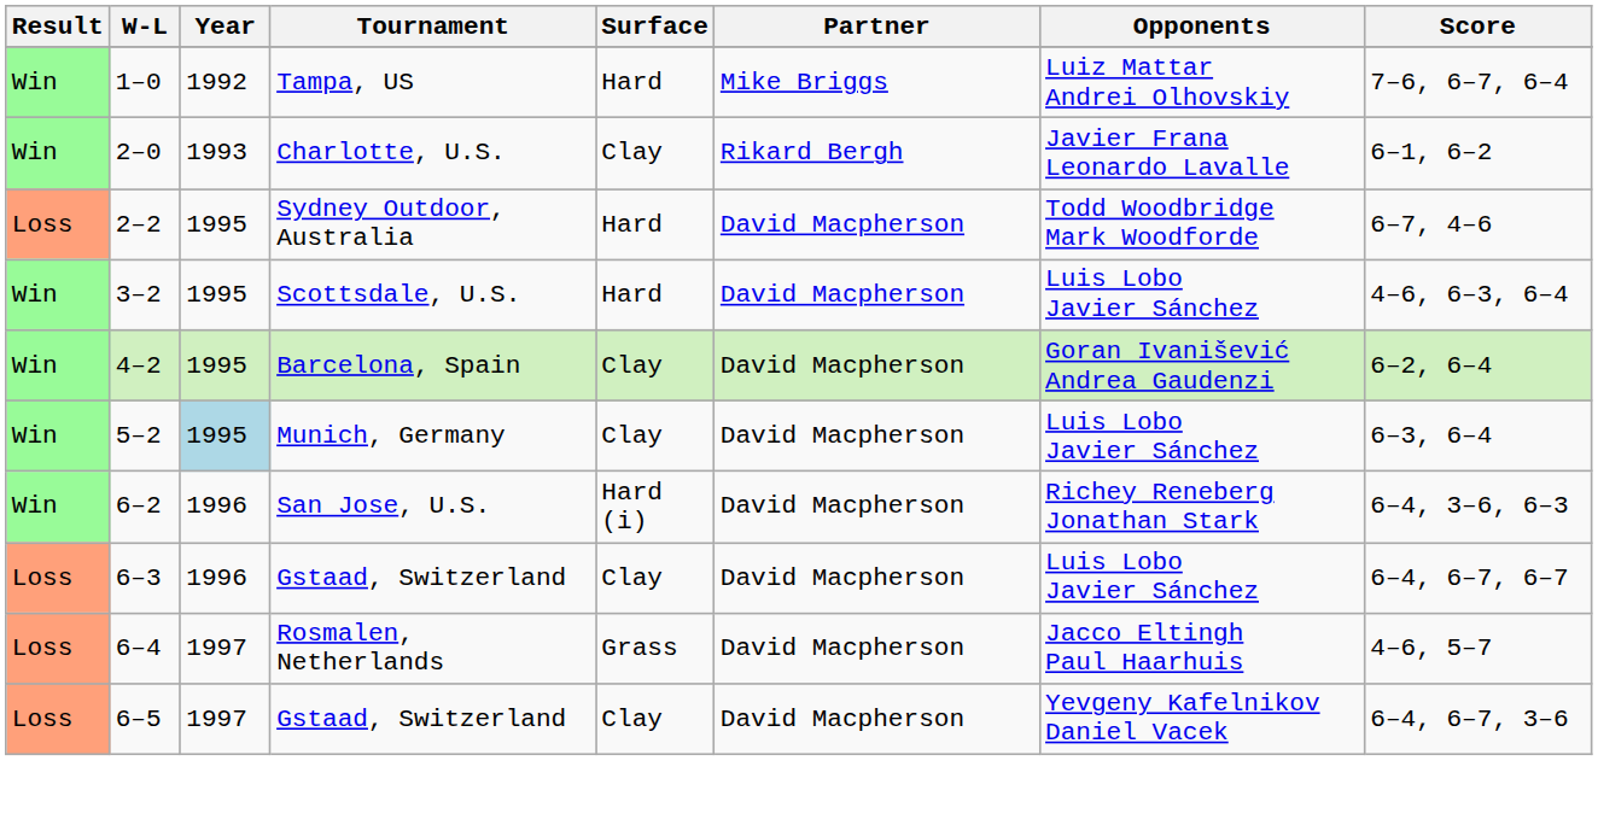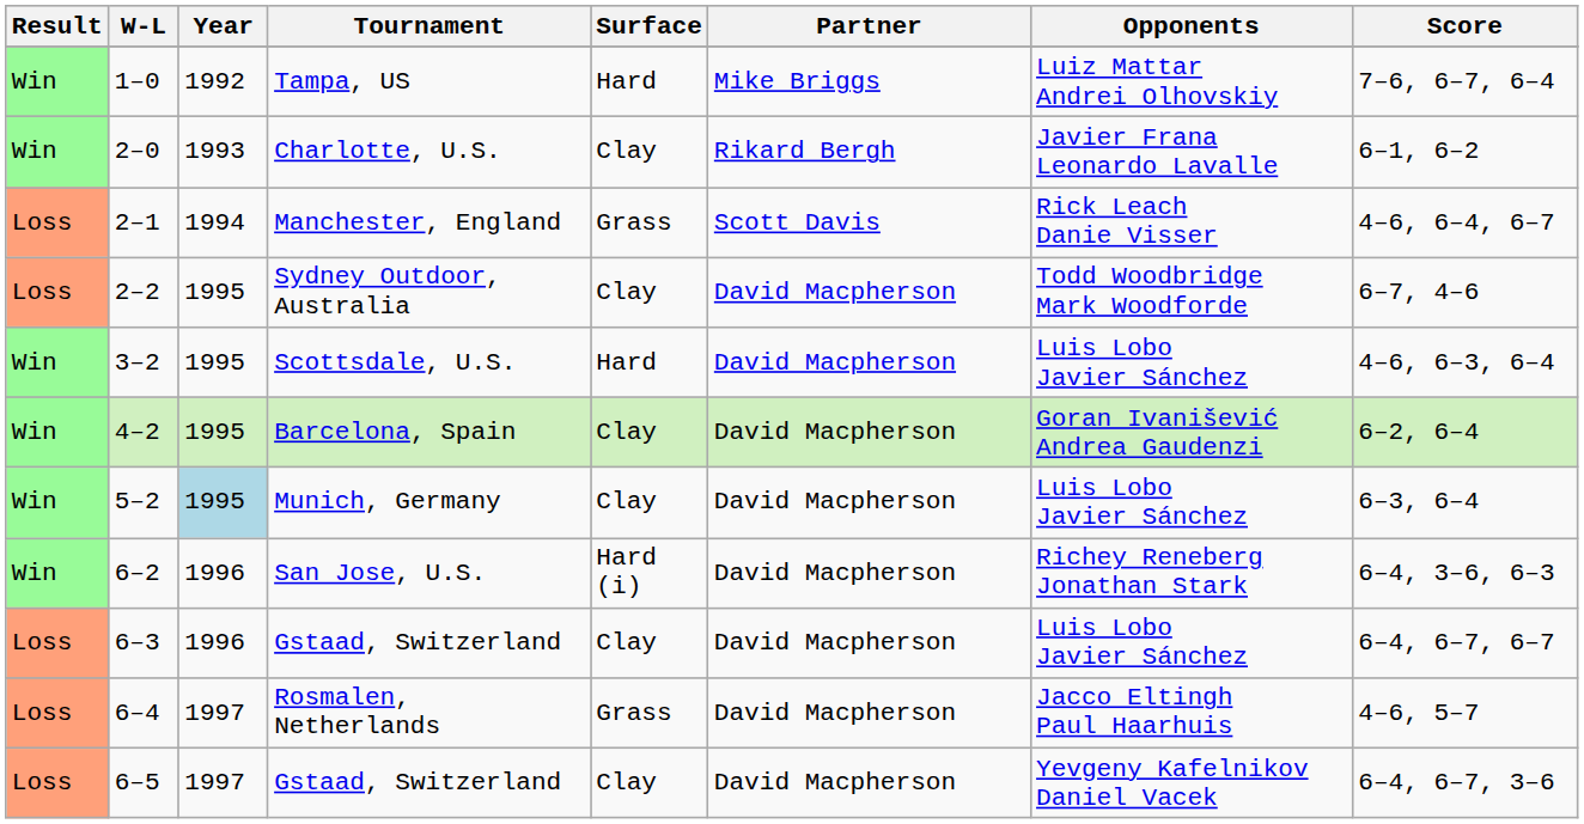 <table class="sortable wikitable">
 <tr>
 <th>Result</th>
 <th style="width:30px" class="unsortable">W-L</th>
 <th style="width:40px">Year</th>
 <th style="width:160px">Tournament</th>
 <th style="width:50px">Surface</th>
 <th style="width:160px">Partner</th>
 <th style="width:160px">Opponents</th>
 <th style="width:110px" class="unsortable">Score</th>
 </tr>
 <tr>
 </tr>
 <tr>
 <td style="background:#98fb98;">Win</td>
 <td>1–0</td>
 <td>1992</td>
 <td><a href='#'>Tampa</a>, US</td>
 <td>Hard</td>
 <td> <a href='#'>Mike Briggs</a></td>
 <td> <a href='#'>Luiz Mattar</a> <br>  <a href='#'>Andrei Olhovskiy</a></td>
 <td>7–6, 6–7, 6–4</td>
 </tr>
 <tr>
 <td style="background:#98fb98;">Win</td>
 <td>2–0</td>
 <td>1993</td>
 <td><a href='#'>Charlotte</a>, U.S.</td>
 <td>Clay</td>
 <td> <a href='#'>Rikard Bergh</a></td>
 <td> <a href='#'>Javier Frana</a> <br>  <a href='#'>Leonardo Lavalle</a></td>
 <td>6–1, 6–2</td>
 </tr>
 <tr>
 <td style="background:#ffa07a;">Loss</td>
+<td>2–1</td>
+<td>1994</td>
+<td><a href='#'>Manchester</a>, England</td>
+<td>Grass</td>
+<td> <a href='#'>Scott Davis</a></td>
+<td> <a href='#'>Rick Leach</a> <br>  <a href='#'>Danie Visser</a></td>
+<td>4–6, 6–4, 6–7</td>
+</tr>
+<tr>
+<td style="background:#ffa07a;">Loss</td>
 <td>2–2</td>
 <td>1995</td>
 <td><a href='#'>Sydney Outdoor</a>, Australia</td>
-<td>Hard</td>
+<td>Clay</td>
 <td> <a href='#'>David Macpherson</a></td>
 <td> <a href='#'>Todd Woodbridge</a> <br>  <a href='#'>Mark Woodforde</a></td>
 <td>6–7, 4–6</td>
 </tr>
 <tr>
 <td style="background:#98fb98;">Win</td>
 <td>3–2</td>
 <td>1995</td>
 <td><a href='#'>Scottsdale</a>, U.S.</td>
 <td>Hard</td>
 <td> <a href='#'>David Macpherson</a></td>
 <td> <a href='#'>Luis Lobo</a> <br>  <a href='#'>Javier Sánchez</a></td>
 <td>4–6, 6–3, 6–4</td>
 </tr>
 <tr bgcolor="#d0f0c0">
 <td style="background:#98fb98;">Win</td>
 <td>4–2</td>
 <td>1995</td>
 <td><a href='#'>Barcelona</a>, Spain</td>
 <td>Clay</td>
 <td> David Macpherson</td>
 <td> <a href='#'>Goran Ivanišević</a> <br>  <a href='#'>Andrea Gaudenzi</a></td>
 <td>6–2, 6–4</td>
 </tr>
 <tr>
 <td style="background:#98fb98;">Win</td>
 <td>5–2</td>
 <td style="background: lightblue;">1995</td>
 <td><a href='#'>Munich</a>, Germany</td>
 <td>Clay</td>
 <td> David Macpherson</td>
 <td> <a href='#'>Luis Lobo</a> <br>  <a href='#'>Javier Sánchez</a></td>
 <td>6–3, 6–4</td>
 </tr>
 <tr>
 <td style="background:#98fb98;">Win</td>
 <td>6–2</td>
 <td>1996</td>
 <td><a href='#'>San Jose</a>, U.S.</td>
 <td>Hard (i)</td>
 <td> David Macpherson</td>
 <td> <a href='#'>Richey Reneberg</a> <br>  <a href='#'>Jonathan Stark</a></td>
 <td>6–4, 3–6, 6–3</td>
 </tr>
 <tr>
 <td style="background:#ffa07a;">Loss</td>
 <td>6–3</td>
 <td>1996</td>
 <td><a href='#'>Gstaad</a>, Switzerland</td>
 <td>Clay</td>
 <td> David Macpherson</td>
 <td> <a href='#'>Luis Lobo</a> <br>  <a href='#'>Javier Sánchez</a></td>
 <td>6–4, 6–7, 6–7</td>
 </tr>
 <tr>
 <td style="background:#ffa07a;">Loss</td>
 <td>6–4</td>
 <td>1997</td>
 <td><a href='#'>Rosmalen</a>, Netherlands</td>
 <td>Grass</td>
 <td> David Macpherson</td>
 <td> <a href='#'>Jacco Eltingh</a> <br>  <a href='#'>Paul Haarhuis</a></td>
 <td>4–6, 5–7</td>
 </tr>
 <tr>
 <td style="background:#ffa07a;">Loss</td>
 <td>6–5</td>
 <td>1997</td>
 <td><a href='#'>Gstaad</a>, Switzerland</td>
 <td>Clay</td>
 <td> David Macpherson</td>
 <td> <a href='#'>Yevgeny Kafelnikov</a> <br>  <a href='#'>Daniel Vacek</a></td>
 <td>6–4, 6–7, 3–6</td>
 </tr>
 </table>
